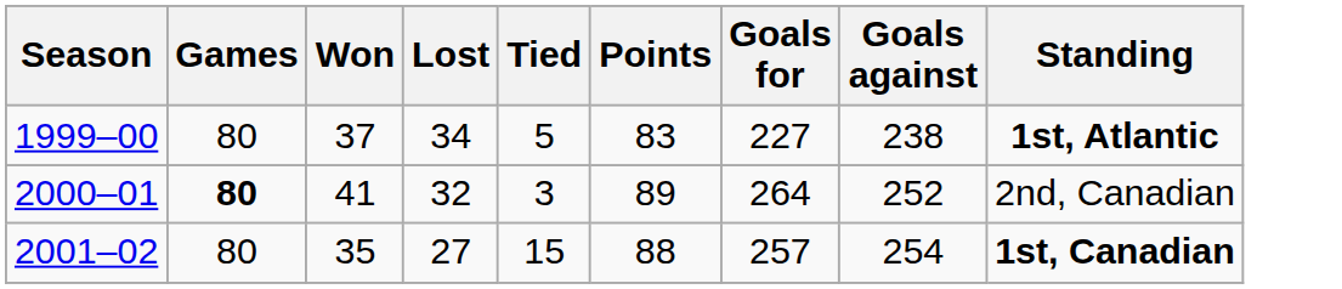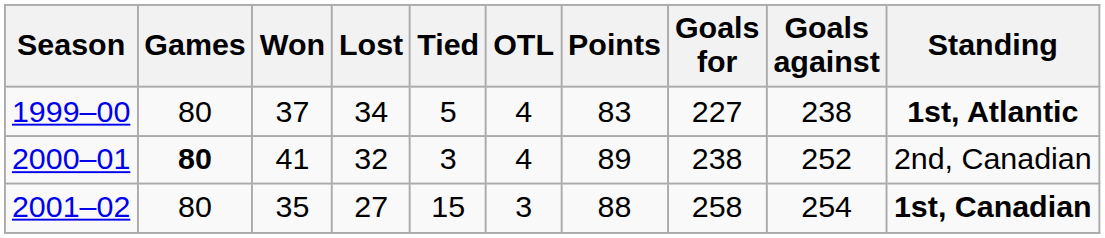 <table class="wikitable" style="text-align:center">
 <tr>
 <th>Season</th>
 <th>Games</th>
 <th>Won</th>
 <th>Lost</th>
 <th>Tied</th>
+<th>OTL</th>
 <th>Points</th>
 <th>Goals<br>for</th>
 <th>Goals<br>against</th>
 <th>Standing</th>
 </tr>
 <tr>
 <td><a href='#'>1999–00</a></td>
 <td>80</td>
 <td>37</td>
 <td>34</td>
 <td>5</td>
+<td>4</td>
 <td>83</td>
 <td>227</td>
 <td>238</td>
 <td><strong>1st, Atlantic</strong></td>
 </tr>
 <tr>
 <td><a href='#'>2000–01</a></td>
 <td><strong>80</strong></td>
 <td>41</td>
 <td>32</td>
 <td>3</td>
+<td>4</td>
 <td>89</td>
-<td>264</td>
+<td>238</td>
 <td>252</td>
 <td>2nd, Canadian</td>
 </tr>
 <tr>
 <td><a href='#'>2001–02</a></td>
 <td>80</td>
 <td>35</td>
 <td>27</td>
 <td>15</td>
+<td>3</td>
 <td>88</td>
-<td>257</td>
+<td>258</td>
 <td>254</td>
 <td><strong>1st, Canadian</strong></td>
 </tr>
 </table>
